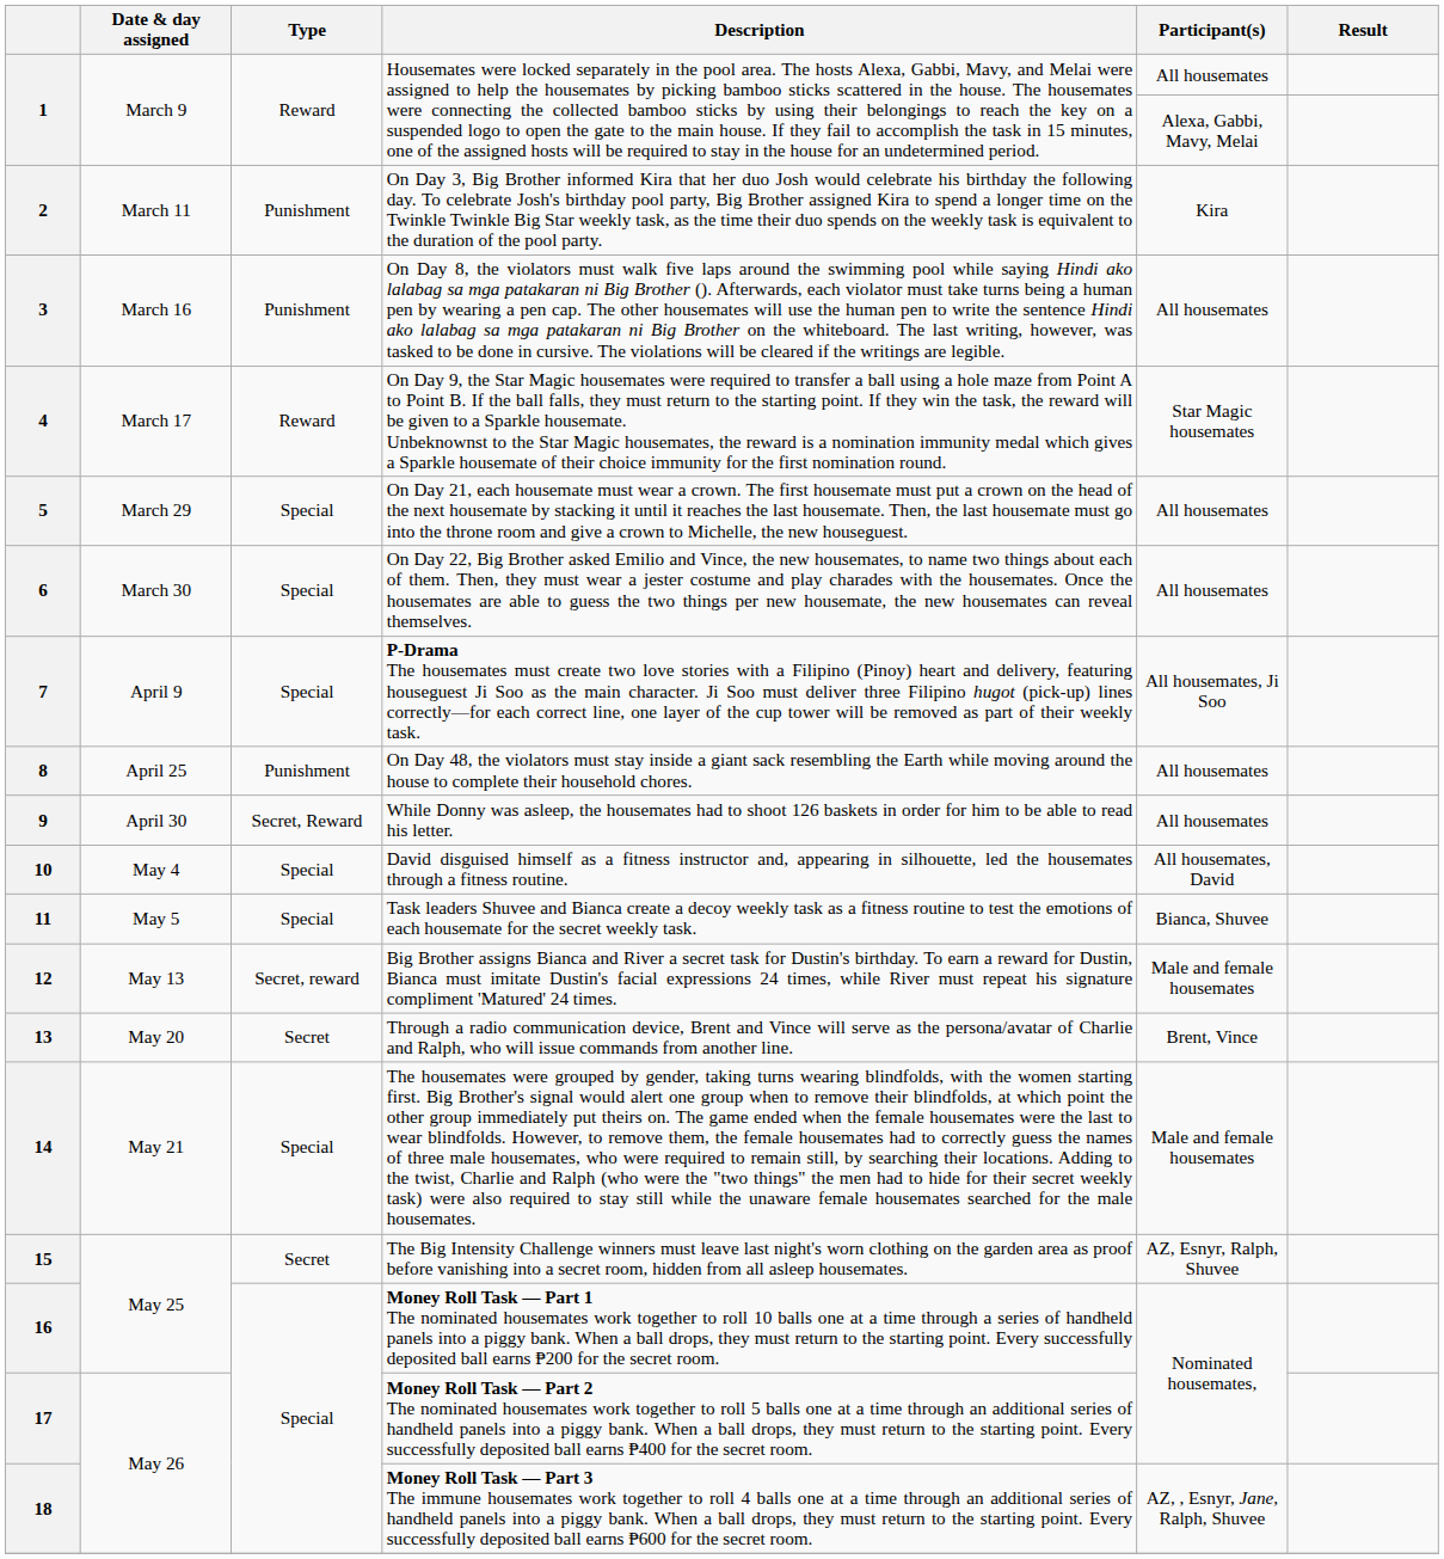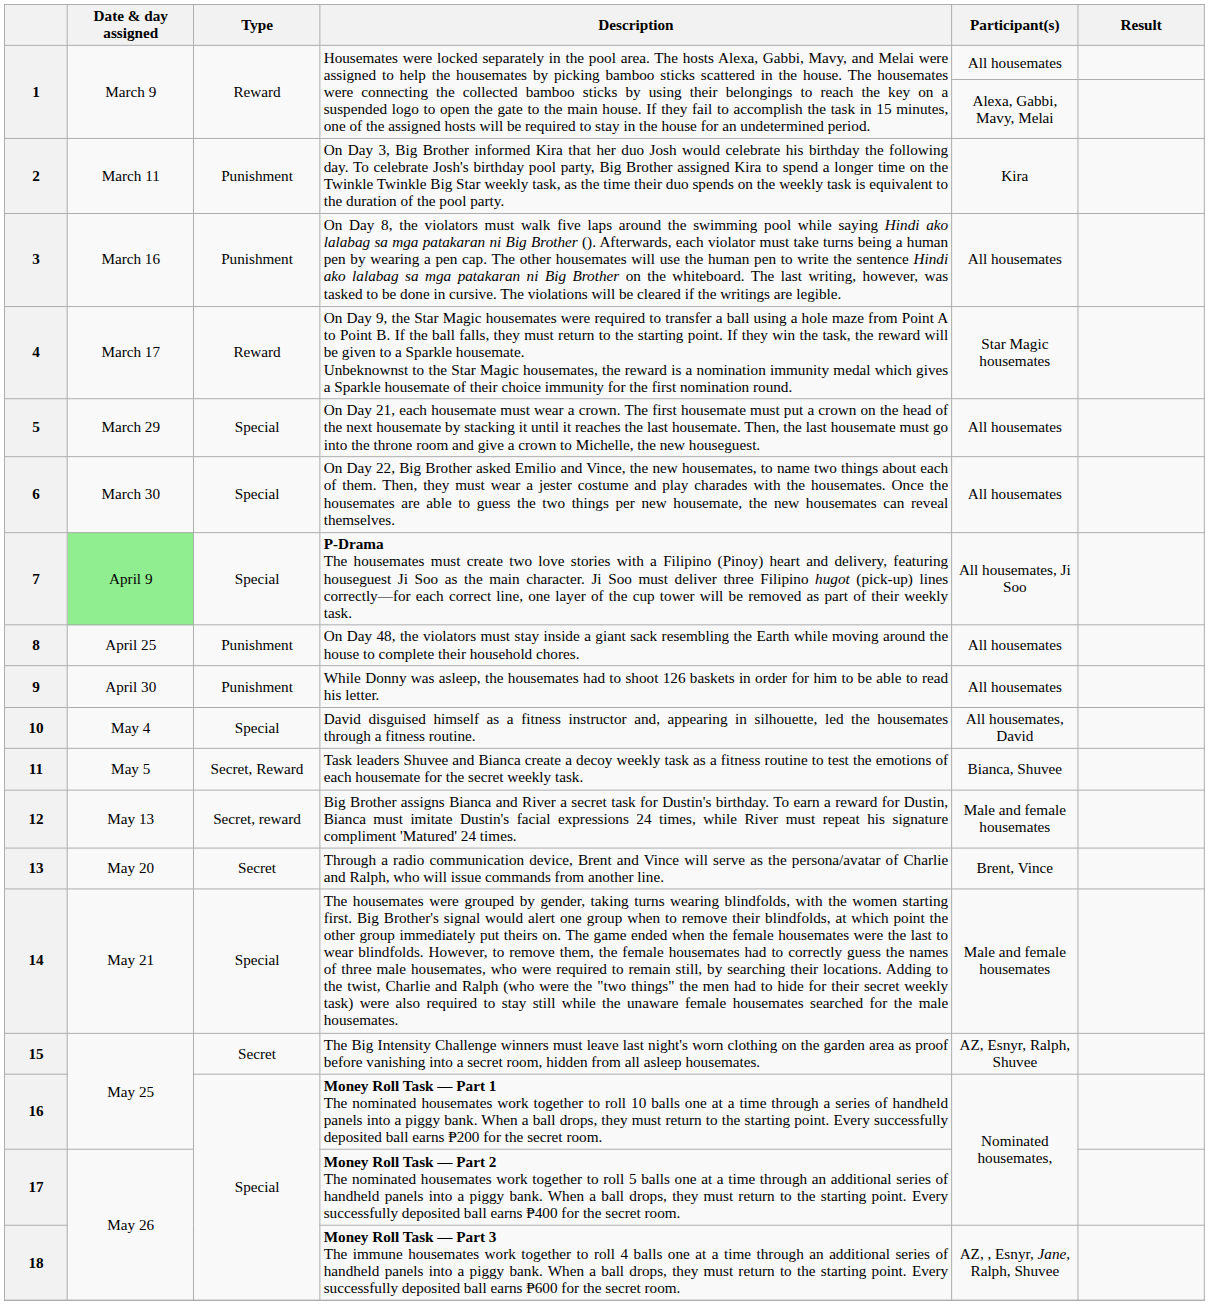 <table class="wikitable" style="margin:1em auto; font-size:100%; line-height:18px; text-align:center">
 <tr>
 <th width="05%"></th>
 <th width="10%">Date & day assigned</th>
 <th width="10%">Type</th>
 <th width="50%">Description</th>
 <th width="10%">Participant(s)</th>
 <th width="10%">Result</th>
 </tr>
 <tr>
 <th rowspan=2>1</th>
 <td rowspan=2>March 9<br></td>
 <td rowspan=2>Reward</td>
 <td rowspan=2 align=justify>Housemates were locked separately in the pool area. The hosts Alexa, Gabbi, Mavy, and Melai were assigned to help the housemates by picking bamboo sticks scattered in the house. The housemates were connecting the collected bamboo sticks by using their belongings to reach the key on a suspended logo to open the gate to the main house. If they fail to accomplish the task in 15 minutes, one of the assigned hosts will be required to stay in the house for an undetermined period.</td>
 <td>All housemates</td>
 <td></td>
 </tr>
 <tr>
 <td>Alexa, Gabbi,<br>Mavy, Melai</td>
 <td></td>
 </tr>
 <tr>
 <th>2</th>
 <td>March 11<br></td>
 <td>Punishment</td>
 <td align="justify">On Day 3, Big Brother informed Kira that her duo Josh would celebrate his birthday the following day. To celebrate Josh's birthday pool party, Big Brother assigned Kira to spend a longer time on the Twinkle Twinkle Big Star weekly task, as the time their duo spends on the weekly task is equivalent to the duration of the pool party.</td>
 <td>Kira</td>
 <td></td>
 </tr>
 <tr>
 <th>3</th>
 <td>March 16<br></td>
 <td>Punishment</td>
 <td align="justify">On Day 8, the violators must walk five laps around the swimming pool while saying <em>Hindi ako lalabag sa mga patakaran ni Big Brother</em> (). Afterwards, each violator must take turns being a human pen by wearing a pen cap. The other housemates will use the human pen to write the sentence <em>Hindi ako lalabag sa mga patakaran ni Big Brother</em> on the whiteboard. The last writing, however, was tasked to be done in cursive. The violations will be cleared if the writings are legible.</td>
 <td>All housemates</td>
 <td></td>
 </tr>
 <tr>
 <th>4</th>
 <td>March 17<br></td>
 <td>Reward</td>
 <td align="justify">On Day 9, the Star Magic housemates were required to transfer a ball using a hole maze from Point A to Point B. If the ball falls, they must return to the starting point. If they win the task, the reward will be given to a Sparkle housemate.<br>Unbeknownst to the Star Magic housemates, the reward is a nomination immunity medal which gives a Sparkle housemate of their choice immunity for the first nomination round.</td>
 <td>Star Magic housemates</td>
 <td></td>
 </tr>
 <tr>
 <th>5</th>
 <td>March 29<br></td>
 <td>Special</td>
 <td align="justify">On Day 21, each housemate must wear a crown. The first housemate must put a crown on the head of the next housemate by stacking it until it reaches the last housemate. Then, the last housemate must go into the throne room and give a crown to Michelle, the new houseguest.</td>
 <td>All housemates</td>
 <td></td>
 </tr>
 <tr>
 <th>6</th>
 <td>March 30<br></td>
 <td>Special</td>
 <td align="justify">On Day 22, Big Brother asked Emilio and Vince, the new housemates, to name two things about each of them. Then, they must wear a jester costume and play charades with the housemates. Once the housemates are able to guess the two things per new housemate, the new housemates can reveal themselves.</td>
 <td>All housemates</td>
 <td></td>
 </tr>
 <tr>
 <th>7</th>
-<td>April 9<br></td>
+<td style="background: lightgreen;">April 9<br></td>
 <td>Special</td>
 <td align="justify"><strong>P-Drama</strong><br>The housemates must create two love stories with a Filipino (Pinoy) heart and delivery, featuring houseguest Ji Soo as the main character.  Ji Soo must deliver three Filipino <em>hugot</em> (pick-up) lines correctly—for each correct line, one layer of the cup tower will be removed as part of their weekly task.</td>
 <td>All housemates, Ji Soo</td>
 <td></td>
 </tr>
 <tr>
 <th>8</th>
 <td>April 25<br></td>
 <td>Punishment</td>
 <td align="justify">On Day 48, the violators must stay inside a giant sack resembling the Earth while moving around the house to complete their household chores.</td>
 <td>All housemates</td>
 <td></td>
 </tr>
 <tr>
 <th>9</th>
 <td>April 30<br></td>
-<td>Secret, Reward</td>
+<td>Punishment</td>
 <td align="justify">While Donny was asleep, the housemates had to shoot 126 baskets in order for him to be able to read his letter.</td>
 <td>All housemates</td>
 <td></td>
 </tr>
 <tr>
 <th>10</th>
 <td>May 4<br></td>
 <td>Special</td>
 <td align="justify">David disguised himself as a fitness instructor and, appearing in silhouette, led the housemates through a fitness routine.</td>
 <td>All housemates, David</td>
 <td></td>
 </tr>
 <tr>
 <th>11</th>
 <td>May 5<br></td>
-<td>Special</td>
+<td>Secret, Reward</td>
 <td align="justify">Task leaders Shuvee and Bianca create a decoy weekly task as a fitness routine to test the emotions of each housemate for the secret weekly task.</td>
 <td>Bianca, Shuvee</td>
 <td></td>
 </tr>
 <tr>
 <th>12</th>
 <td>May 13<br></td>
 <td>Secret, reward</td>
 <td align="justify">Big Brother assigns Bianca and River a secret task for Dustin's birthday. To earn a reward for Dustin, Bianca must imitate Dustin's facial expressions 24 times, while River must repeat his signature compliment 'Matured' 24 times.</td>
 <td>Male and female housemates</td>
 <td></td>
 </tr>
 <tr>
 <th>13</th>
 <td>May 20<br></td>
 <td>Secret</td>
 <td align="justify">Through a radio communication device, Brent and Vince will serve as the persona/avatar of Charlie and Ralph, who will issue commands from another line.</td>
 <td>Brent, Vince</td>
 <td></td>
 </tr>
 <tr>
 <th>14</th>
 <td>May 21<br></td>
 <td>Special</td>
 <td align="justify">The housemates were grouped by gender, taking turns wearing blindfolds, with the women starting first. Big Brother's signal would alert one group when to remove their blindfolds, at which point the other group immediately put theirs on. The game ended when the female housemates were the last to wear blindfolds. However, to remove them, the female housemates had to correctly guess the names of three male housemates, who were required to remain still, by searching their locations. Adding to the twist, Charlie and Ralph (who were the "two things" the men had to hide for their secret weekly task) were also required to stay still while the unaware female housemates searched for the male housemates.</td>
 <td>Male and female housemates</td>
 <td></td>
 </tr>
 <tr>
 <th>15</th>
 <td rowspan="2">May 25<br></td>
 <td>Secret</td>
 <td align="justify">The Big Intensity Challenge winners must leave last night's worn clothing on the garden area as proof before vanishing into a secret room, hidden from all asleep housemates.</td>
 <td>AZ, Esnyr, Ralph, Shuvee</td>
 <td></td>
 </tr>
 <tr>
 <th>16</th>
 <td rowspan="3">Special</td>
 <td align="justify"><strong>Money Roll Task — Part 1</strong><br>The nominated housemates work together to roll 10 balls one at a time through a series of handheld panels into a piggy bank. When a ball drops, they must return to the starting point. Every successfully deposited ball earns ₱200 for the secret room.</td>
 <td rowspan="2">Nominated housemates, </td>
 <td></td>
 </tr>
 <tr>
 <th>17</th>
 <td rowspan="2">May 26<br></td>
 <td align="justify"><strong>Money Roll Task — Part 2</strong><br>The nominated housemates work together to roll 5 balls one at a time through an additional series of handheld panels into a piggy bank. When a ball drops, they must return to the starting point. Every successfully deposited ball earns ₱400 for the secret room.</td>
 <td></td>
 </tr>
 <tr>
 <th>18</th>
 <td align="justify"><strong>Money Roll Task — Part 3</strong><br>The immune housemates work together to roll 4 balls one at a time through an additional series of handheld panels into a piggy bank. When a ball drops, they must return to the starting point. Every successfully deposited ball earns ₱600 for the secret room.</td>
 <td>AZ, , Esnyr, <em>Jane,</em> Ralph, Shuvee</td>
 <td></td>
 </tr>
 <tr>
 </tr>
 </table>
